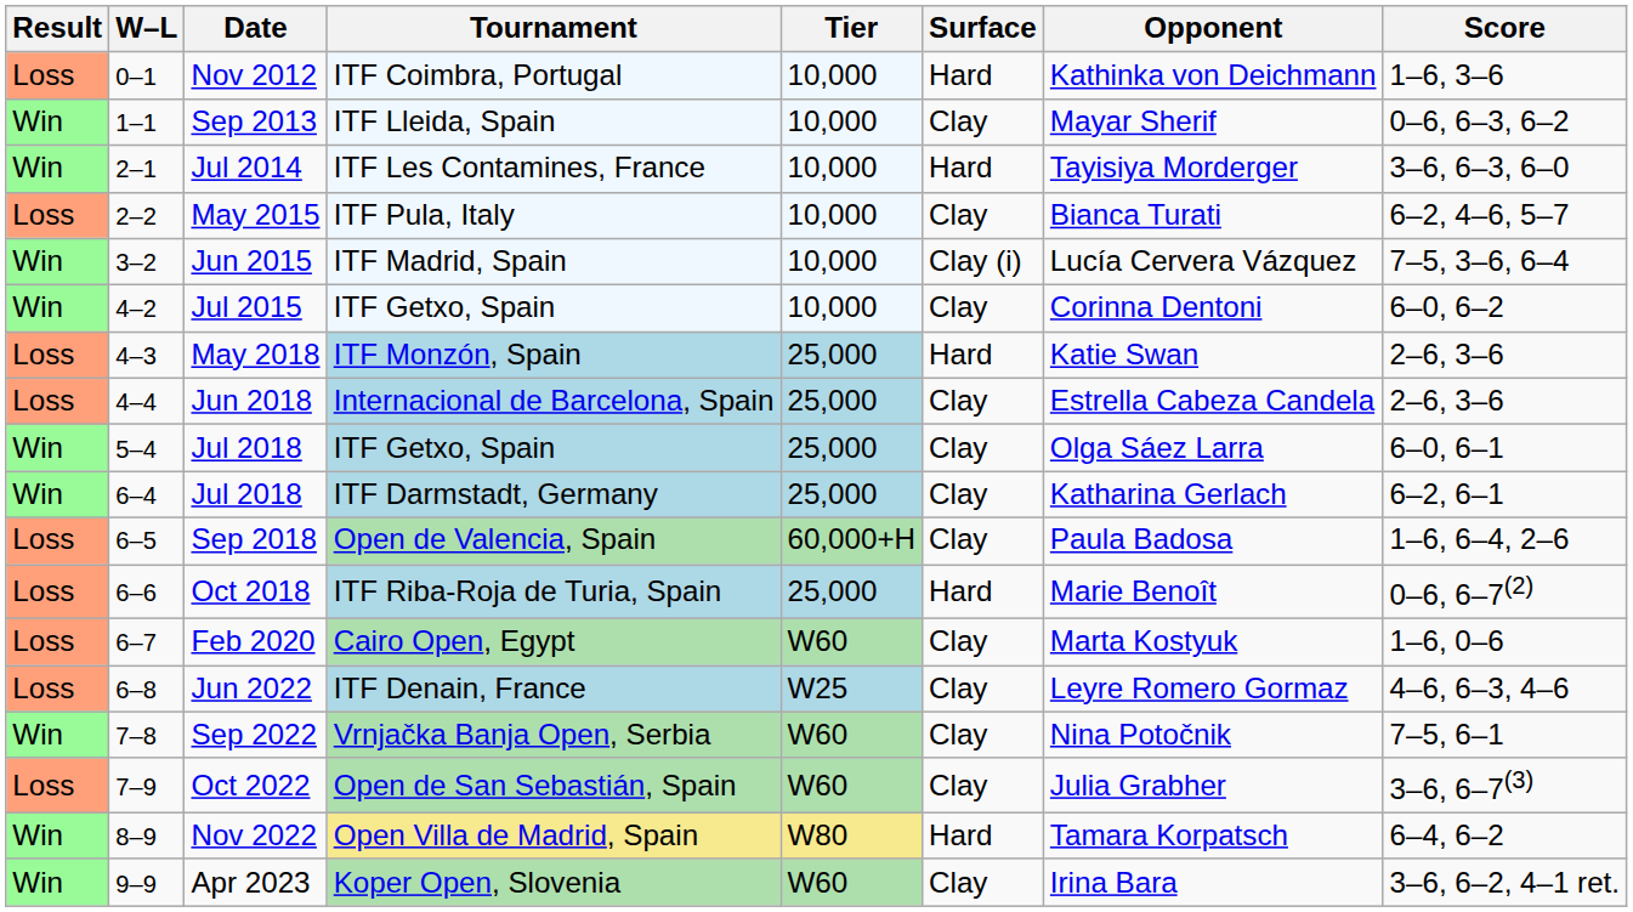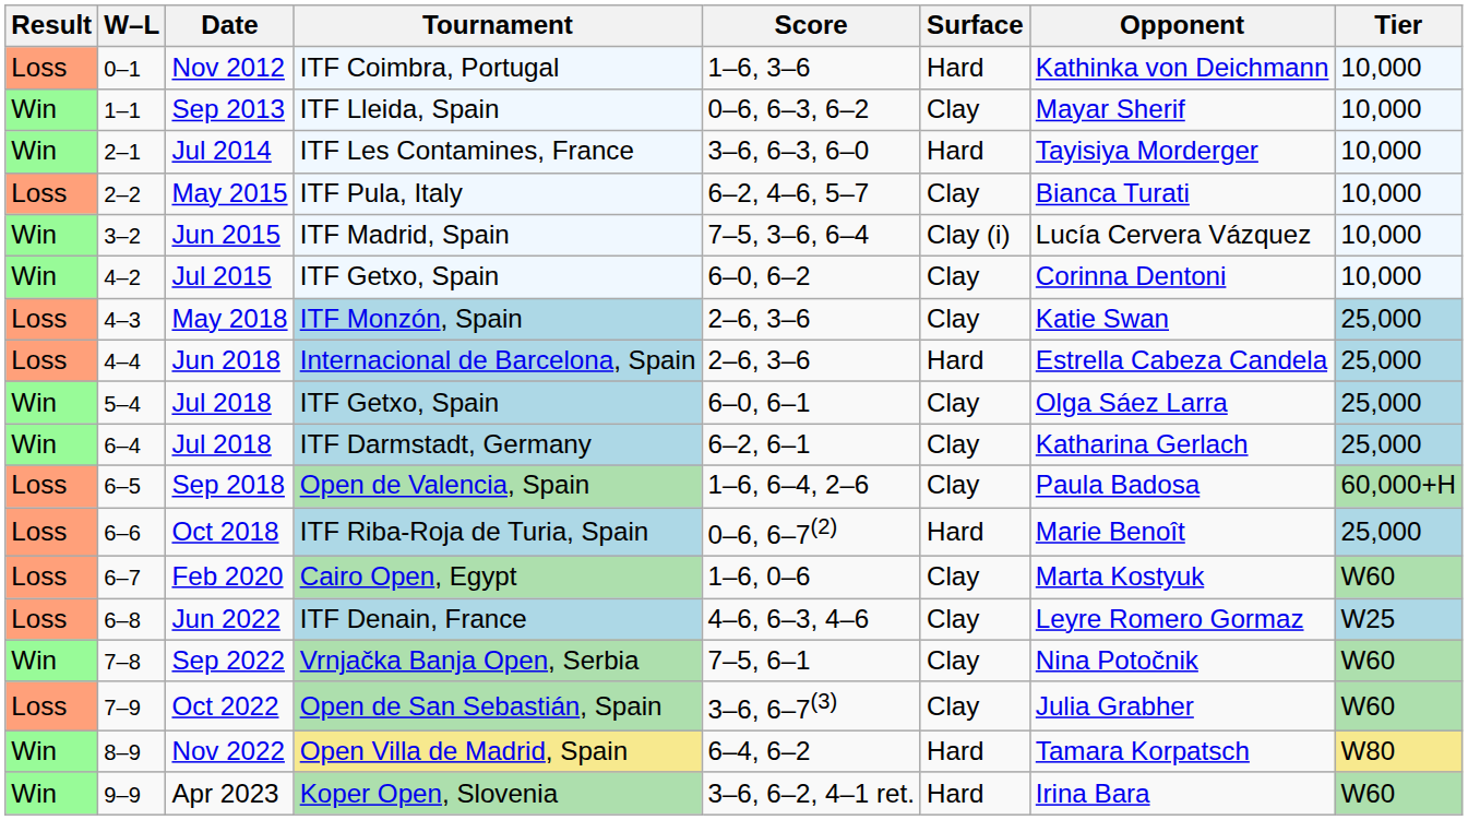 <table class="sortable wikitable">
 <tr>
 <th>Result</th>
 <th class="unsortable">W–L</th>
 <th>Date</th>
 <th>Tournament</th>
-<th>Tier</th>
+<th class="unsortable">Score</th>
 <th>Surface</th>
 <th>Opponent</th>
-<th class="unsortable">Score</th>
+<th>Tier</th>
 </tr>
 <tr>
 <td bgcolor="FFA07A">Loss</td>
 <td><small>0–1</small></td>
 <td><a href='#'>Nov 2012</a></td>
 <td style="background:#f0f8ff;">ITF Coimbra, Portugal</td>
-<td style="background:#f0f8ff;">10,000</td>
+<td>1–6, 3–6</td>
 <td>Hard</td>
 <td> <a href='#'>Kathinka von Deichmann</a></td>
-<td>1–6, 3–6</td>
+<td style="background:#f0f8ff;">10,000</td>
 </tr>
 <tr>
 <td style="background:#98fb98;">Win</td>
 <td><small>1–1</small></td>
 <td><a href='#'>Sep 2013</a></td>
 <td style="background:#f0f8ff;">ITF Lleida, Spain</td>
-<td style="background:#f0f8ff;">10,000</td>
+<td>0–6, 6–3, 6–2</td>
 <td>Clay</td>
 <td> <a href='#'>Mayar Sherif</a></td>
-<td>0–6, 6–3, 6–2</td>
+<td style="background:#f0f8ff;">10,000</td>
 </tr>
 <tr>
 <td style="background:#98fb98;">Win</td>
 <td><small>2–1</small></td>
 <td><a href='#'>Jul 2014</a></td>
 <td style="background:#f0f8ff;">ITF Les Contamines, France</td>
-<td style="background:#f0f8ff;">10,000</td>
+<td>3–6, 6–3, 6–0</td>
 <td>Hard</td>
 <td> <a href='#'>Tayisiya Morderger</a></td>
-<td>3–6, 6–3, 6–0</td>
+<td style="background:#f0f8ff;">10,000</td>
 </tr>
 <tr>
 <td bgcolor="FFA07A">Loss</td>
 <td><small>2–2</small></td>
 <td><a href='#'>May 2015</a></td>
 <td style="background:#f0f8ff;">ITF Pula, Italy</td>
-<td style="background:#f0f8ff;">10,000</td>
+<td>6–2, 4–6, 5–7</td>
 <td>Clay</td>
 <td> <a href='#'>Bianca Turati</a></td>
-<td>6–2, 4–6, 5–7</td>
+<td style="background:#f0f8ff;">10,000</td>
 </tr>
 <tr>
 <td style="background:#98fb98;">Win</td>
 <td><small>3–2</small></td>
 <td><a href='#'>Jun 2015</a></td>
 <td style="background:#f0f8ff;">ITF Madrid, Spain</td>
-<td style="background:#f0f8ff;">10,000</td>
+<td>7–5, 3–6, 6–4</td>
 <td>Clay (i)</td>
 <td> Lucía Cervera Vázquez</td>
-<td>7–5, 3–6, 6–4</td>
+<td style="background:#f0f8ff;">10,000</td>
 </tr>
 <tr>
 <td style="background:#98fb98;">Win</td>
 <td><small>4–2</small></td>
 <td><a href='#'>Jul 2015</a></td>
 <td style="background:#f0f8ff;">ITF Getxo, Spain</td>
-<td style="background:#f0f8ff;">10,000</td>
+<td>6–0, 6–2</td>
 <td>Clay</td>
 <td> <a href='#'>Corinna Dentoni</a></td>
-<td>6–0, 6–2</td>
+<td style="background:#f0f8ff;">10,000</td>
 </tr>
 <tr>
 <td bgcolor="FFA07A">Loss</td>
 <td><small>4–3</small></td>
 <td><a href='#'>May 2018</a></td>
 <td style="background:lightblue;"><a href='#'>ITF Monzón</a>, Spain</td>
+<td>2–6, 3–6</td>
+<td>Clay</td>
+<td> <a href='#'>Katie Swan</a></td>
 <td style="background:lightblue;">25,000</td>
-<td>Hard</td>
-<td> <a href='#'>Katie Swan</a></td>
-<td>2–6, 3–6</td>
 </tr>
 <tr>
 <td bgcolor="FFA07A">Loss</td>
 <td><small>4–4</small></td>
 <td><a href='#'>Jun 2018</a></td>
 <td style="background:lightblue;"><a href='#'>Internacional de Barcelona</a>, Spain</td>
+<td>2–6, 3–6</td>
+<td>Hard</td>
+<td> <a href='#'>Estrella Cabeza Candela</a></td>
 <td style="background:lightblue;">25,000</td>
-<td>Clay</td>
-<td> <a href='#'>Estrella Cabeza Candela</a></td>
-<td>2–6, 3–6</td>
 </tr>
 <tr>
 <td style="background:#98fb98;">Win</td>
 <td><small>5–4</small></td>
 <td><a href='#'>Jul 2018</a></td>
 <td style="background:lightblue;">ITF Getxo, Spain</td>
-<td style="background:lightblue;">25,000</td>
+<td>6–0, 6–1</td>
 <td>Clay</td>
 <td> <a href='#'>Olga Sáez Larra</a></td>
-<td>6–0, 6–1</td>
+<td style="background:lightblue;">25,000</td>
 </tr>
 <tr>
 <td style="background:#98fb98;">Win</td>
 <td><small>6–4</small></td>
 <td><a href='#'>Jul 2018</a></td>
 <td style="background:lightblue;">ITF Darmstadt, Germany</td>
-<td style="background:lightblue;">25,000</td>
+<td>6–2, 6–1</td>
 <td>Clay</td>
 <td> <a href='#'>Katharina Gerlach</a></td>
-<td>6–2, 6–1</td>
+<td style="background:lightblue;">25,000</td>
 </tr>
 <tr>
 <td bgcolor="FFA07A">Loss</td>
 <td><small>6–5</small></td>
 <td><a href='#'>Sep 2018</a></td>
 <td style="background:#addfad;"><a href='#'>Open de Valencia</a>, Spain</td>
-<td style="background:#addfad;">60,000+H</td>
+<td>1–6, 6–4, 2–6</td>
 <td>Clay</td>
 <td> <a href='#'>Paula Badosa</a></td>
-<td>1–6, 6–4, 2–6</td>
+<td style="background:#addfad;">60,000+H</td>
 </tr>
 <tr>
 <td bgcolor="FFA07A">Loss</td>
 <td><small>6–6</small></td>
 <td><a href='#'>Oct 2018</a></td>
 <td style="background:lightblue;">ITF Riba-Roja de Turia, Spain</td>
-<td style="background:lightblue;">25,000</td>
+<td>0–6, 6–7<sup>(2)</sup></td>
 <td>Hard</td>
 <td> <a href='#'>Marie Benoît</a></td>
-<td>0–6, 6–7<sup>(2)</sup></td>
+<td style="background:lightblue;">25,000</td>
 </tr>
 <tr>
 <td bgcolor="FFA07A">Loss</td>
 <td><small>6–7</small></td>
 <td><a href='#'>Feb 2020</a></td>
 <td bgcolor=addfad><a href='#'>Cairo Open</a>, Egypt</td>
-<td bgcolor=addfad>W60</td>
+<td>1–6, 0–6</td>
 <td>Clay</td>
 <td> <a href='#'>Marta Kostyuk</a></td>
-<td>1–6, 0–6</td>
+<td bgcolor=addfad>W60</td>
 </tr>
 <tr>
 <td bgcolor="FFA07A">Loss</td>
 <td><small>6–8</small></td>
 <td><a href='#'>Jun 2022</a></td>
 <td style="background:lightblue;">ITF Denain, France</td>
-<td style="background:lightblue;">W25</td>
+<td>4–6, 6–3, 4–6</td>
 <td>Clay</td>
 <td> <a href='#'>Leyre Romero Gormaz</a></td>
-<td>4–6, 6–3, 4–6</td>
+<td style="background:lightblue;">W25</td>
 </tr>
 <tr>
 <td style="background:#98fb98;">Win</td>
 <td><small>7–8</small></td>
 <td><a href='#'>Sep 2022</a></td>
 <td bgcolor=addfad><a href='#'>Vrnjačka Banja Open</a>, Serbia</td>
-<td bgcolor=addfad>W60</td>
+<td>7–5, 6–1</td>
 <td>Clay</td>
 <td> <a href='#'>Nina Potočnik</a></td>
-<td>7–5, 6–1</td>
+<td bgcolor=addfad>W60</td>
 </tr>
 <tr>
 <td bgcolor="FFA07A">Loss</td>
 <td><small>7–9</small></td>
 <td><a href='#'>Oct 2022</a></td>
 <td bgcolor=addfad><a href='#'>Open de San Sebastián</a>, Spain</td>
-<td bgcolor=addfad>W60</td>
+<td>3–6, 6–7<sup>(3)</sup></td>
 <td>Clay</td>
 <td> <a href='#'>Julia Grabher</a></td>
-<td>3–6, 6–7<sup>(3)</sup></td>
+<td bgcolor=addfad>W60</td>
 </tr>
 <tr>
 <td style="background:#98fb98;">Win</td>
 <td><small>8–9</small></td>
 <td><a href='#'>Nov 2022</a></td>
 <td bgcolor=f7e98e><a href='#'>Open Villa de Madrid</a>, Spain</td>
-<td bgcolor=f7e98e>W80</td>
+<td>6–4, 6–2</td>
 <td>Hard</td>
 <td> <a href='#'>Tamara Korpatsch</a></td>
-<td>6–4, 6–2</td>
+<td bgcolor=f7e98e>W80</td>
 </tr>
 <tr>
 <td style="background:#98fb98;">Win</td>
 <td><small>9–9</small></td>
 <td>Apr 2023</td>
 <td bgcolor=addfad><a href='#'>Koper Open</a>, Slovenia</td>
+<td>3–6, 6–2, 4–1 ret.</td>
+<td>Hard</td>
+<td> <a href='#'>Irina Bara</a></td>
 <td bgcolor=addfad>W60</td>
-<td>Clay</td>
-<td> <a href='#'>Irina Bara</a></td>
-<td>3–6, 6–2, 4–1 ret.</td>
 </tr>
 </table>
